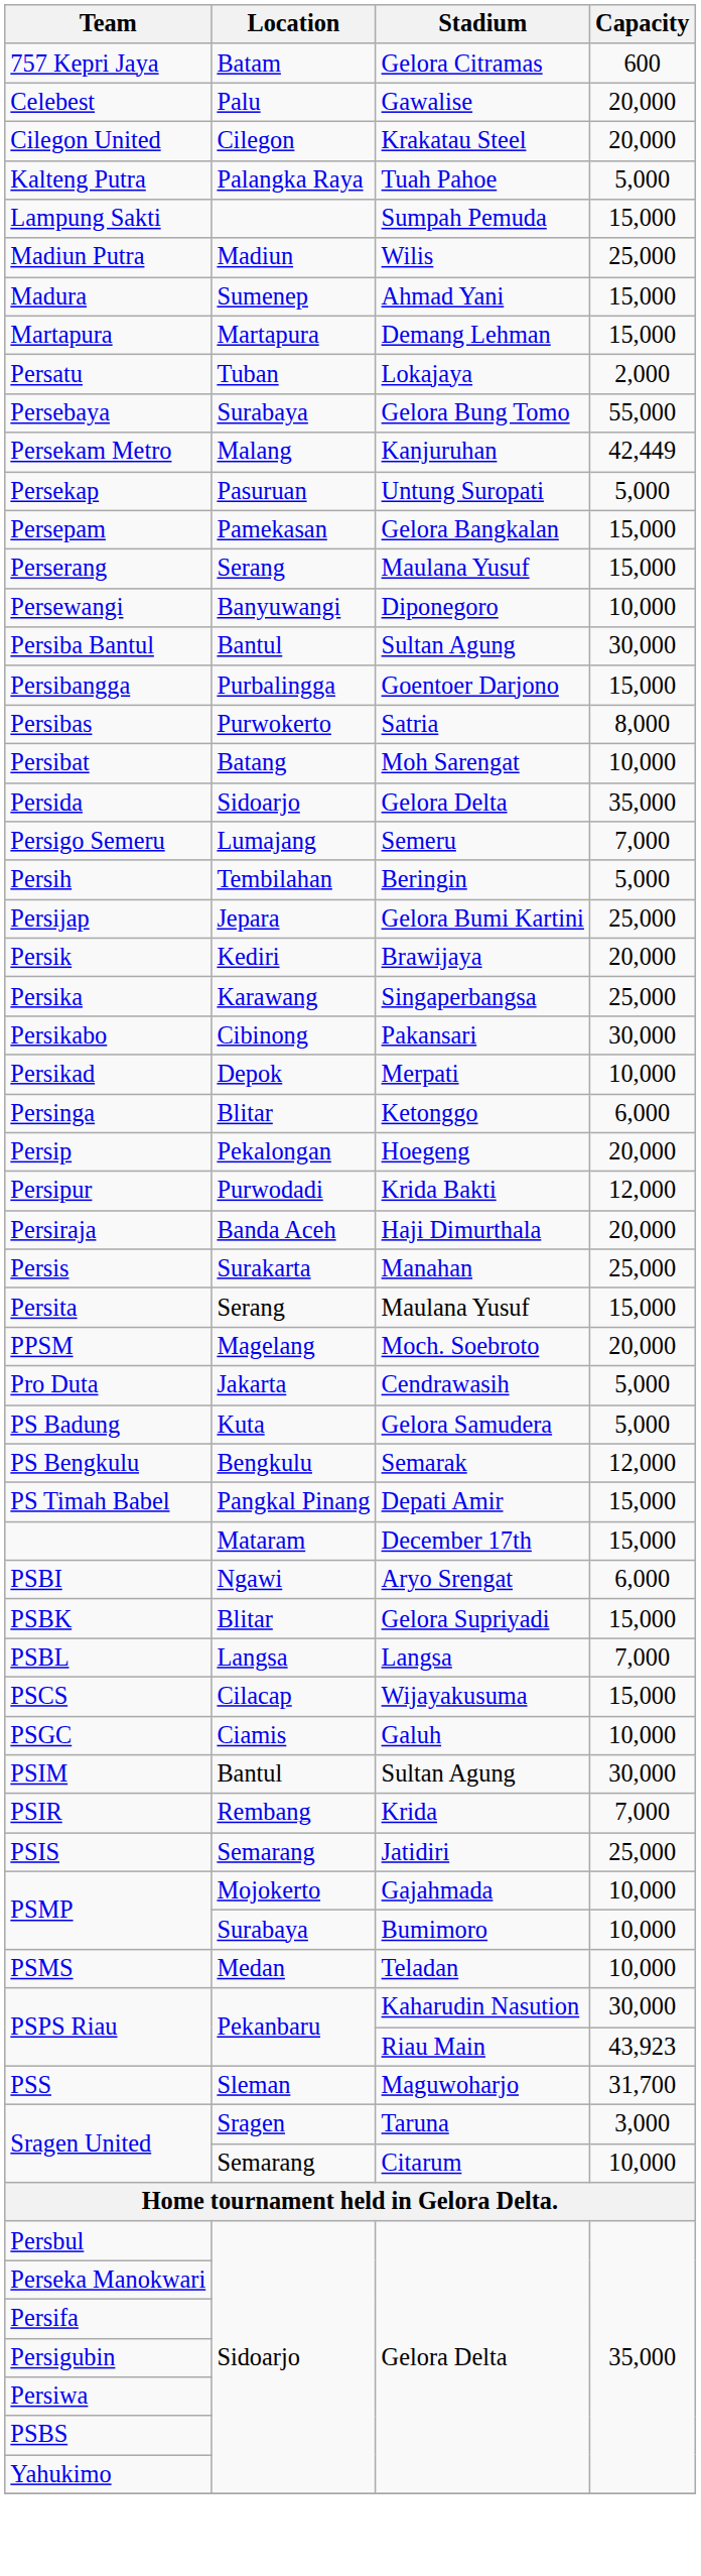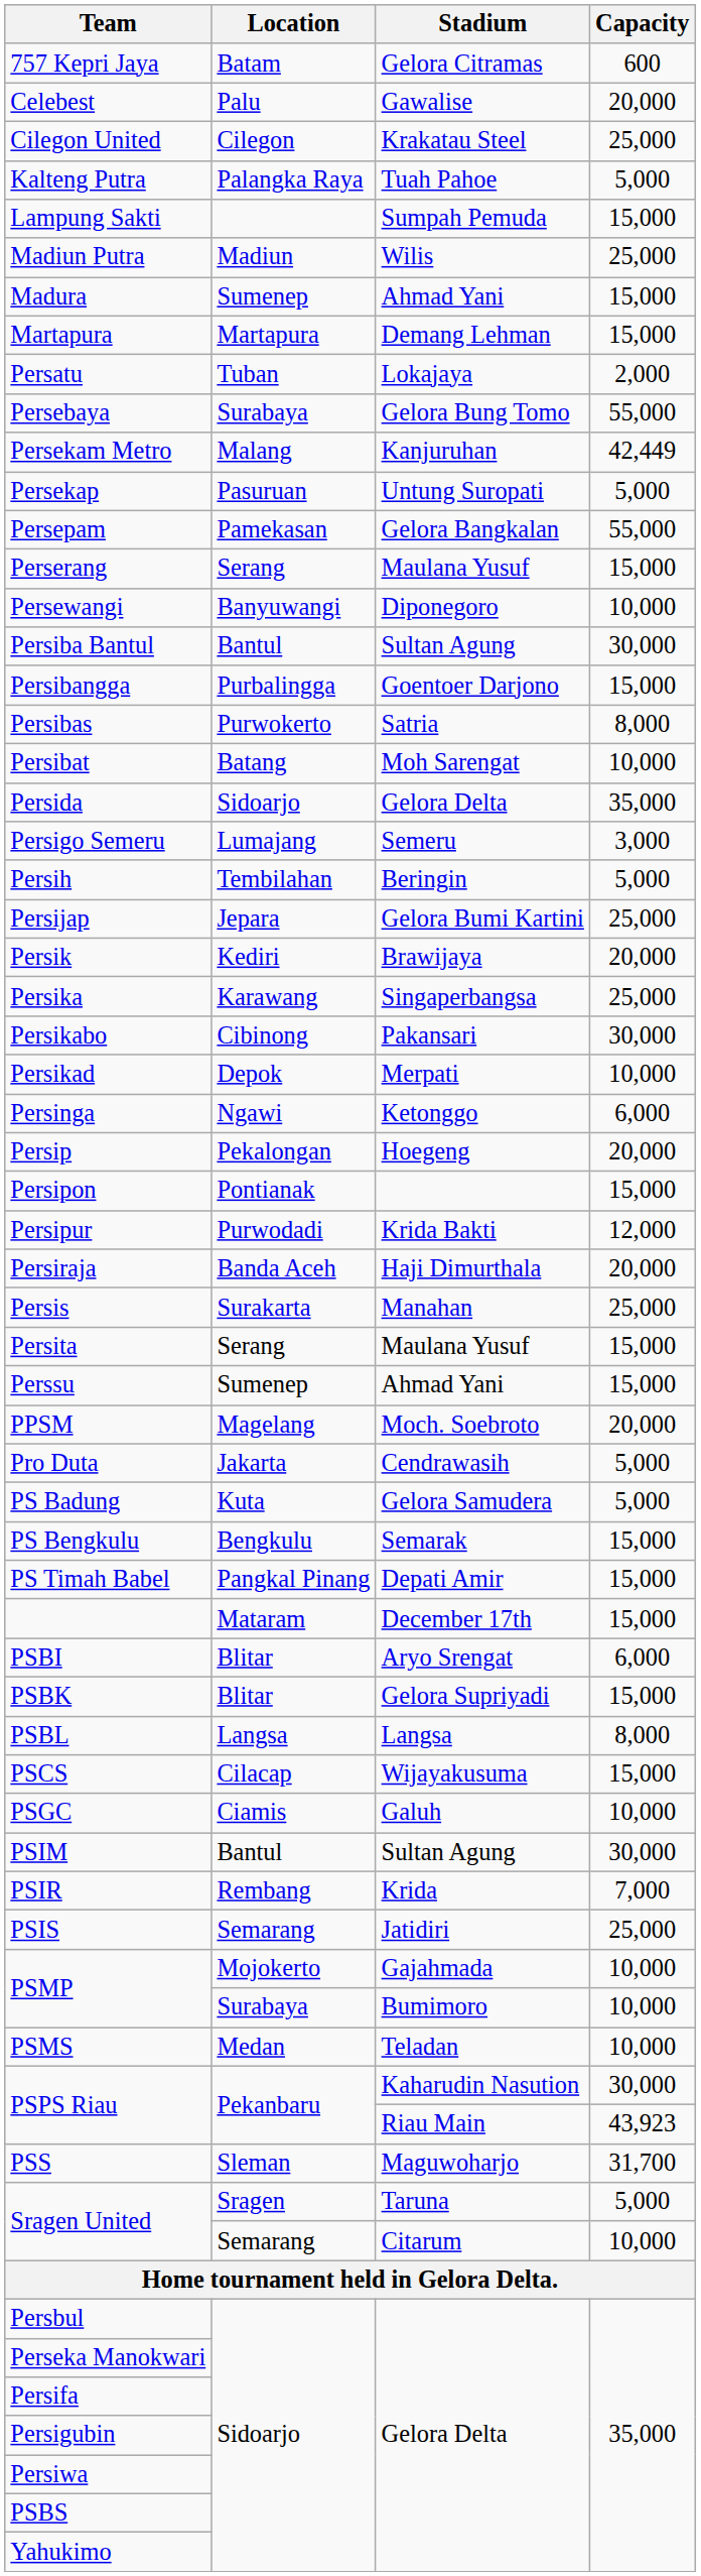 <table class="wikitable sortable">
 <tr>
 <th>Team</th>
 <th>Location</th>
 <th>Stadium</th>
 <th>Capacity</th>
 </tr>
 <tr>
 <td><a href='#'>757 Kepri Jaya</a></td>
 <td><a href='#'>Batam</a></td>
 <td><a href='#'>Gelora Citramas</a></td>
 <td align=center>600</td>
 </tr>
 <tr>
 <td><a href='#'>Celebest</a></td>
 <td><a href='#'>Palu</a></td>
 <td><a href='#'>Gawalise</a></td>
 <td align=center>20,000</td>
 </tr>
 <tr>
 <td><a href='#'>Cilegon United</a></td>
 <td><a href='#'>Cilegon</a></td>
 <td><a href='#'>Krakatau Steel</a></td>
-<td align=center>20,000</td>
+<td align=center>25,000</td>
 </tr>
 <tr>
 <td><a href='#'>Kalteng Putra</a></td>
 <td><a href='#'>Palangka Raya</a></td>
 <td><a href='#'>Tuah Pahoe</a></td>
 <td align=center>5,000</td>
 </tr>
 <tr>
 <td><a href='#'>Lampung Sakti</a></td>
 <td></td>
 <td><a href='#'>Sumpah Pemuda</a></td>
 <td align=center>15,000</td>
 </tr>
 <tr>
 <td><a href='#'>Madiun Putra</a></td>
 <td><a href='#'>Madiun</a></td>
 <td><a href='#'>Wilis</a></td>
 <td align=center>25,000</td>
 </tr>
 <tr>
 <td><a href='#'>Madura</a></td>
 <td><a href='#'>Sumenep</a></td>
 <td><a href='#'>Ahmad Yani</a></td>
 <td align=center>15,000</td>
 </tr>
 <tr>
 <td><a href='#'>Martapura</a></td>
 <td><a href='#'>Martapura</a></td>
 <td><a href='#'>Demang Lehman</a></td>
 <td align=center>15,000</td>
 </tr>
 <tr>
 <td><a href='#'>Persatu</a></td>
 <td><a href='#'>Tuban</a></td>
 <td><a href='#'>Lokajaya</a></td>
 <td align=center>2,000</td>
 </tr>
 <tr>
 <td><a href='#'>Persebaya</a></td>
 <td><a href='#'>Surabaya</a></td>
 <td><a href='#'>Gelora Bung Tomo</a></td>
 <td align=center>55,000</td>
 </tr>
 <tr>
 <td><a href='#'>Persekam Metro</a></td>
 <td><a href='#'>Malang</a></td>
 <td><a href='#'>Kanjuruhan</a></td>
 <td align=center>42,449</td>
 </tr>
 <tr>
 <td><a href='#'>Persekap</a></td>
 <td><a href='#'>Pasuruan</a></td>
 <td><a href='#'>Untung Suropati</a></td>
 <td align=center>5,000</td>
 </tr>
 <tr>
 <td><a href='#'>Persepam</a></td>
 <td><a href='#'>Pamekasan</a></td>
 <td><a href='#'>Gelora Bangkalan</a></td>
-<td align=center>15,000</td>
+<td align=center>55,000</td>
 </tr>
 <tr>
 <td><a href='#'>Perserang</a></td>
 <td><a href='#'>Serang</a></td>
 <td><a href='#'>Maulana Yusuf</a></td>
 <td align=center>15,000</td>
 </tr>
 <tr>
 <td><a href='#'>Persewangi</a></td>
 <td><a href='#'>Banyuwangi</a></td>
 <td><a href='#'>Diponegoro</a></td>
 <td align=center>10,000</td>
 </tr>
 <tr>
 <td><a href='#'>Persiba Bantul</a></td>
 <td><a href='#'>Bantul</a></td>
 <td><a href='#'>Sultan Agung</a></td>
 <td align=center>30,000</td>
 </tr>
 <tr>
 <td><a href='#'>Persibangga</a></td>
 <td><a href='#'>Purbalingga</a></td>
 <td><a href='#'>Goentoer Darjono</a></td>
 <td align=center>15,000</td>
 </tr>
 <tr>
 <td><a href='#'>Persibas</a></td>
 <td><a href='#'>Purwokerto</a></td>
 <td><a href='#'>Satria</a></td>
 <td align=center>8,000</td>
 </tr>
 <tr>
 <td><a href='#'>Persibat</a></td>
 <td><a href='#'>Batang</a></td>
 <td><a href='#'>Moh Sarengat</a></td>
 <td align=center>10,000</td>
 </tr>
 <tr>
 <td><a href='#'>Persida</a></td>
 <td><a href='#'>Sidoarjo</a></td>
 <td><a href='#'>Gelora Delta</a></td>
 <td align=center>35,000</td>
 </tr>
 <tr>
 <td><a href='#'>Persigo Semeru</a></td>
 <td><a href='#'>Lumajang</a></td>
 <td><a href='#'>Semeru</a></td>
-<td align=center>7,000</td>
+<td align=center>3,000</td>
 </tr>
 <tr>
 <td><a href='#'>Persih</a></td>
 <td><a href='#'>Tembilahan</a></td>
 <td><a href='#'>Beringin</a></td>
 <td align=center>5,000</td>
 </tr>
 <tr>
 <td><a href='#'>Persijap</a></td>
 <td><a href='#'>Jepara</a></td>
 <td><a href='#'>Gelora Bumi Kartini</a></td>
 <td align=center>25,000</td>
 </tr>
 <tr>
 <td><a href='#'>Persik</a></td>
 <td><a href='#'>Kediri</a></td>
 <td><a href='#'>Brawijaya</a></td>
 <td align=center>20,000</td>
 </tr>
 <tr>
 <td><a href='#'>Persika</a></td>
 <td><a href='#'>Karawang</a></td>
 <td><a href='#'>Singaperbangsa</a></td>
 <td align=center>25,000</td>
 </tr>
 <tr>
 <td><a href='#'>Persikabo</a></td>
 <td><a href='#'>Cibinong</a></td>
 <td><a href='#'>Pakansari</a></td>
 <td align=center>30,000</td>
 </tr>
 <tr>
 <td><a href='#'>Persikad</a></td>
 <td><a href='#'>Depok</a></td>
 <td><a href='#'>Merpati</a></td>
 <td align=center>10,000</td>
 </tr>
 <tr>
 <td><a href='#'>Persinga</a></td>
-<td><a href='#'>Blitar</a></td>
+<td><a href='#'>Ngawi</a></td>
 <td><a href='#'>Ketonggo</a></td>
 <td align=center>6,000</td>
 </tr>
 <tr>
 <td><a href='#'>Persip</a></td>
 <td><a href='#'>Pekalongan</a></td>
 <td><a href='#'>Hoegeng</a></td>
 <td align=center>20,000</td>
+</tr>
+<tr>
+<td><a href='#'>Persipon</a></td>
+<td><a href='#'>Pontianak</a></td>
+<td></td>
+<td align=center>15,000</td>
 </tr>
 <tr>
 <td><a href='#'>Persipur</a></td>
 <td><a href='#'>Purwodadi</a></td>
 <td><a href='#'>Krida Bakti</a></td>
 <td align=center>12,000</td>
 </tr>
 <tr>
 <td><a href='#'>Persiraja</a></td>
 <td><a href='#'>Banda Aceh</a></td>
 <td><a href='#'>Haji Dimurthala</a></td>
 <td align=center>20,000</td>
 </tr>
 <tr>
 <td><a href='#'>Persis</a></td>
 <td><a href='#'>Surakarta</a></td>
 <td><a href='#'>Manahan</a></td>
 <td align=center>25,000</td>
 </tr>
 <tr>
 <td><a href='#'>Persita</a></td>
 <td>Serang</td>
 <td>Maulana Yusuf</td>
 <td align=center>15,000</td>
 </tr>
 <tr>
+<td><a href='#'>Perssu</a></td>
+<td>Sumenep</td>
+<td>Ahmad Yani</td>
+<td align=center>15,000</td>
+</tr>
+<tr>
 <td><a href='#'>PPSM</a></td>
 <td><a href='#'>Magelang</a></td>
 <td><a href='#'>Moch. Soebroto</a></td>
 <td align=center>20,000</td>
 </tr>
 <tr>
 <td><a href='#'>Pro Duta</a></td>
 <td><a href='#'>Jakarta</a></td>
 <td><a href='#'>Cendrawasih</a></td>
 <td align=center>5,000</td>
 </tr>
 <tr>
 <td><a href='#'>PS Badung</a></td>
 <td><a href='#'>Kuta</a></td>
 <td><a href='#'>Gelora Samudera</a></td>
 <td align=center>5,000</td>
 </tr>
 <tr>
 <td><a href='#'>PS Bengkulu</a></td>
 <td><a href='#'>Bengkulu</a></td>
 <td><a href='#'>Semarak</a></td>
-<td align=center>12,000</td>
+<td align=center>15,000</td>
 </tr>
 <tr>
 <td><a href='#'>PS Timah Babel</a></td>
 <td><a href='#'>Pangkal Pinang</a></td>
 <td><a href='#'>Depati Amir</a></td>
 <td align=center>15,000</td>
 </tr>
 <tr>
 <td></td>
 <td><a href='#'>Mataram</a></td>
 <td><a href='#'>December 17th</a></td>
 <td align=center>15,000</td>
 </tr>
 <tr>
 <td><a href='#'>PSBI</a></td>
-<td><a href='#'>Ngawi</a></td>
+<td><a href='#'>Blitar</a></td>
 <td><a href='#'>Aryo Srengat</a></td>
 <td align=center>6,000</td>
 </tr>
 <tr>
 <td><a href='#'>PSBK</a></td>
 <td><a href='#'>Blitar</a></td>
 <td><a href='#'>Gelora Supriyadi</a></td>
 <td align=center>15,000</td>
 </tr>
 <tr>
 <td><a href='#'>PSBL</a></td>
 <td><a href='#'>Langsa</a></td>
 <td><a href='#'>Langsa</a></td>
-<td align=center>7,000</td>
+<td align=center>8,000</td>
 </tr>
 <tr>
 <td><a href='#'>PSCS</a></td>
 <td><a href='#'>Cilacap</a></td>
 <td><a href='#'>Wijayakusuma</a></td>
 <td align=center>15,000</td>
 </tr>
 <tr>
 <td><a href='#'>PSGC</a></td>
 <td><a href='#'>Ciamis</a></td>
 <td><a href='#'>Galuh</a></td>
 <td align=center>10,000</td>
 </tr>
 <tr>
 <td><a href='#'>PSIM</a></td>
 <td>Bantul</td>
 <td>Sultan Agung</td>
 <td align=center>30,000</td>
 </tr>
 <tr>
 <td><a href='#'>PSIR</a></td>
 <td><a href='#'>Rembang</a></td>
 <td><a href='#'>Krida</a></td>
 <td align=center>7,000</td>
 </tr>
 <tr>
 <td><a href='#'>PSIS</a></td>
 <td><a href='#'>Semarang</a></td>
 <td><a href='#'>Jatidiri</a></td>
 <td align=center>25,000</td>
 </tr>
 <tr>
 <td rowspan=2><a href='#'>PSMP</a></td>
 <td><a href='#'>Mojokerto</a></td>
 <td><a href='#'>Gajahmada</a></td>
 <td align=center>10,000</td>
 </tr>
 <tr>
 <td><a href='#'>Surabaya</a></td>
 <td><a href='#'>Bumimoro</a></td>
 <td align=center>10,000</td>
 </tr>
 <tr>
 <td><a href='#'>PSMS</a></td>
 <td><a href='#'>Medan</a></td>
 <td><a href='#'>Teladan</a></td>
 <td align=center>10,000</td>
 </tr>
 <tr>
 <td rowspan=2><a href='#'>PSPS Riau</a></td>
 <td rowspan=2><a href='#'>Pekanbaru</a></td>
 <td><a href='#'>Kaharudin Nasution</a></td>
 <td align=center>30,000</td>
 </tr>
 <tr>
 <td><a href='#'>Riau Main</a></td>
 <td align=center>43,923</td>
 </tr>
 <tr>
 <td><a href='#'>PSS</a></td>
 <td><a href='#'>Sleman</a></td>
 <td><a href='#'>Maguwoharjo</a></td>
 <td align=center>31,700</td>
 </tr>
 <tr>
 <td rowspan=2><a href='#'>Sragen United</a></td>
 <td><a href='#'>Sragen</a></td>
 <td><a href='#'>Taruna</a></td>
-<td align=center>3,000</td>
+<td align=center>5,000</td>
 </tr>
 <tr>
 <td>Semarang</td>
 <td><a href='#'>Citarum</a></td>
 <td align=center>10,000</td>
 </tr>
 <tr class="sortbottom">
 <th colspan=4>Home tournament held in Gelora Delta.</th>
 </tr>
 <tr class="sortbottom">
 <td><a href='#'>Persbul</a></td>
 <td rowspan=7>Sidoarjo</td>
 <td rowspan=7>Gelora Delta</td>
 <td rowspan=7 align=center>35,000</td>
 </tr>
 <tr class="sortbottom">
 <td><a href='#'>Perseka Manokwari</a></td>
 </tr>
 <tr class="sortbottom">
 <td><a href='#'>Persifa</a></td>
 </tr>
 <tr class="sortbottom">
 <td><a href='#'>Persigubin</a></td>
 </tr>
 <tr class="sortbottom">
 <td><a href='#'>Persiwa</a></td>
 </tr>
 <tr class="sortbottom">
 <td><a href='#'>PSBS</a></td>
 </tr>
 <tr class="sortbottom">
 <td><a href='#'>Yahukimo</a></td>
 </tr>
 <tr>
 </tr>
 </table>
